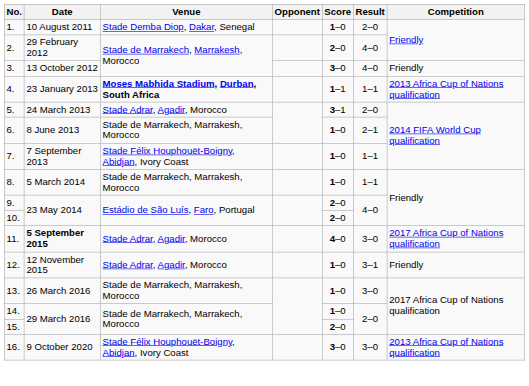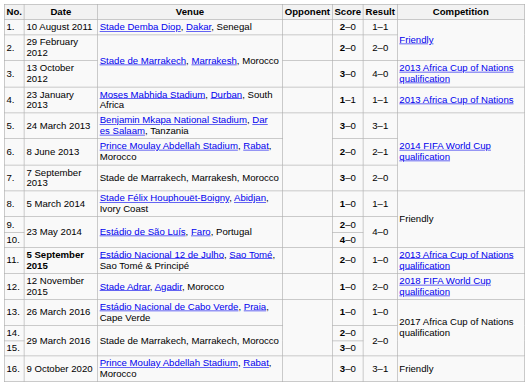 <table class="wikitable">
 <tr>
 <th>No.</th>
 <th>Date</th>
 <th>Venue</th>
 <th>Opponent</th>
 <th>Score</th>
 <th>Result</th>
 <th>Competition</th>
 </tr>
 <tr>
 <td>1.</td>
 <td>10 August 2011</td>
 <td><a href='#'>Stade Demba Diop</a>, <a href='#'>Dakar</a>, Senegal</td>
 <td></td>
-<td align=center><strong>1</strong>–0</td>
-<td align=center>2–0</td>
+<td align=center><strong>2</strong>–0</td>
+<td align=center>1–1</td>
 <td rowspan=2><a href='#'>Friendly</a></td>
 </tr>
 <tr>
 <td>2.</td>
 <td>29 February 2012</td>
 <td rowspan=2><a href='#'>Stade de Marrakech</a>, <a href='#'>Marrakesh</a>, Morocco</td>
 <td></td>
 <td align=center><strong>2</strong>–0</td>
-<td align=center>4–0</td>
+<td align=center>2–0</td>
 </tr>
 <tr>
 <td>3.</td>
 <td>13 October 2012</td>
 <td></td>
 <td align=center><strong>3</strong>–0</td>
 <td align=center>4–0</td>
-<td>Friendly</td>
+<td><a href='#'>2013 Africa Cup of Nations qualification</a></td>
 </tr>
 <tr>
 <td>4.</td>
 <td>23 January 2013</td>
-<td><strong><a href='#'>Moses Mabhida Stadium</a>, <a href='#'>Durban</a>, South Africa</strong></td>
+<td><a href='#'>Moses Mabhida Stadium</a>, <a href='#'>Durban</a>, South Africa</td>
 <td></td>
 <td align=center><strong>1</strong>–1</td>
 <td align=center>1–1</td>
-<td><a href='#'>2013 Africa Cup of Nations qualification</a></td>
+<td><a href='#'>2013 Africa Cup of Nations</a></td>
 </tr>
 <tr>
 <td>5.</td>
 <td>24 March 2013</td>
-<td><a href='#'>Stade Adrar</a>, <a href='#'>Agadir</a>, Morocco</td>
+<td><a href='#'>Benjamin Mkapa National Stadium</a>, <a href='#'>Dar es Salaam</a>, Tanzania</td>
 <td rowspan=2></td>
-<td align=center><strong>3</strong>–1</td>
-<td align=center>2–0</td>
+<td align=center><strong>3</strong>–0</td>
+<td align=center>3–1</td>
 <td rowspan=3><a href='#'>2014 FIFA World Cup qualification</a></td>
 </tr>
 <tr>
 <td>6.</td>
 <td>8 June 2013</td>
-<td>Stade de Marrakech, Marrakesh, Morocco</td>
-<td align=center><strong>1</strong>–0</td>
+<td><a href='#'>Prince Moulay Abdellah Stadium</a>, <a href='#'>Rabat</a>, Morocco</td>
+<td align=center><strong>2</strong>–0</td>
 <td align=center>2–1</td>
 </tr>
 <tr>
 <td>7.</td>
 <td>7 September 2013</td>
-<td><a href='#'>Stade Félix Houphouët-Boigny</a>, <a href='#'>Abidjan</a>, Ivory Coast</td>
+<td>Stade de Marrakech, Marrakesh, Morocco</td>
 <td></td>
-<td align=center><strong>1</strong>–0</td>
-<td align=center>1–1</td>
+<td align=center><strong>3</strong>–0</td>
+<td align=center>2–0</td>
 </tr>
 <tr>
 <td>8.</td>
 <td>5 March 2014</td>
-<td>Stade de Marrakech, Marrakesh, Morocco</td>
+<td><a href='#'>Stade Félix Houphouët-Boigny</a>, <a href='#'>Abidjan</a>, Ivory Coast</td>
 <td></td>
 <td align=center><strong>1</strong>–0</td>
 <td align=center>1–1</td>
 <td rowspan=3>Friendly</td>
 </tr>
 <tr>
 <td>9.</td>
 <td rowspan=2>23 May 2014</td>
 <td rowspan=2><a href='#'>Estádio de São Luís</a>, <a href='#'>Faro</a>, Portugal</td>
 <td rowspan=2></td>
 <td align=center><strong>2</strong>–0</td>
 <td rowspan=2 align=center>4–0</td>
 </tr>
 <tr>
 <td>10.</td>
-<td align=center><strong>2</strong>–0</td>
+<td align=center><strong>4</strong>–0</td>
 </tr>
 <tr>
 <td>11.</td>
 <td><strong>5 September 2015</strong></td>
-<td><a href='#'>Stade Adrar</a>, <a href='#'>Agadir</a>, Morocco</td>
+<td><a href='#'>Estádio Nacional 12 de Julho</a>, <a href='#'>Sao Tomé</a>, Sao Tomé & Principé</td>
 <td></td>
-<td align=center><strong>4</strong>–0</td>
-<td align=center>3–0</td>
-<td><a href='#'>2017 Africa Cup of Nations qualification</a></td>
+<td align=center><strong>2</strong>–0</td>
+<td align=center>1–0</td>
+<td><a href='#'>2013 Africa Cup of Nations qualification</a></td>
 </tr>
 <tr>
 <td>12.</td>
 <td>12 November 2015</td>
 <td><a href='#'>Stade Adrar</a>, <a href='#'>Agadir</a>, Morocco</td>
 <td></td>
 <td align=center><strong>1</strong>–0</td>
-<td align=center>3–1</td>
-<td>Friendly</td>
+<td align=center>2–0</td>
+<td><a href='#'>2018 FIFA World Cup qualification</a></td>
 </tr>
 <tr>
 <td>13.</td>
 <td>26 March 2016</td>
-<td>Stade de Marrakech, Marrakesh, Morocco</td>
+<td><a href='#'>Estádio Nacional de Cabo Verde</a>, <a href='#'>Praia</a>, Cape Verde</td>
 <td rowspan=3></td>
 <td align=center><strong>1</strong>–0</td>
-<td align=center>3–0</td>
+<td align=center>1–0</td>
 <td rowspan=3>2017 Africa Cup of Nations qualification</td>
 </tr>
 <tr>
 <td>14.</td>
 <td rowspan=2>29 March 2016</td>
 <td rowspan=2>Stade de Marrakech, Marrakech, Morocco</td>
-<td align=center><strong>1</strong>–0</td>
+<td align=center><strong>2</strong>–0</td>
 <td rowspan=2 align=center>2–0</td>
 </tr>
 <tr>
 <td>15.</td>
-<td align=center><strong>2</strong>–0</td>
+<td align=center><strong>3</strong>–0</td>
 </tr>
 <tr>
 <td>16.</td>
 <td>9 October 2020</td>
-<td><a href='#'>Stade Félix Houphouët-Boigny</a>, <a href='#'>Abidjan</a>, Ivory Coast</td>
+<td><a href='#'>Prince Moulay Abdellah Stadium</a>, <a href='#'>Rabat</a>, Morocco</td>
 <td></td>
 <td align=center><strong>3</strong>–0</td>
-<td align=center>3–0</td>
-<td><a href='#'>2013 Africa Cup of Nations qualification</a></td>
+<td align=center>3–1</td>
+<td>Friendly</td>
 </tr>
 </table>
